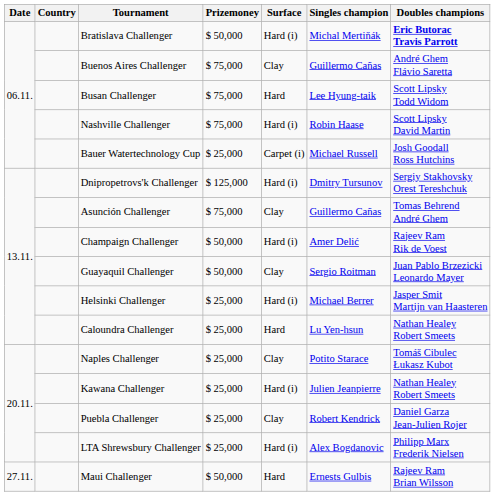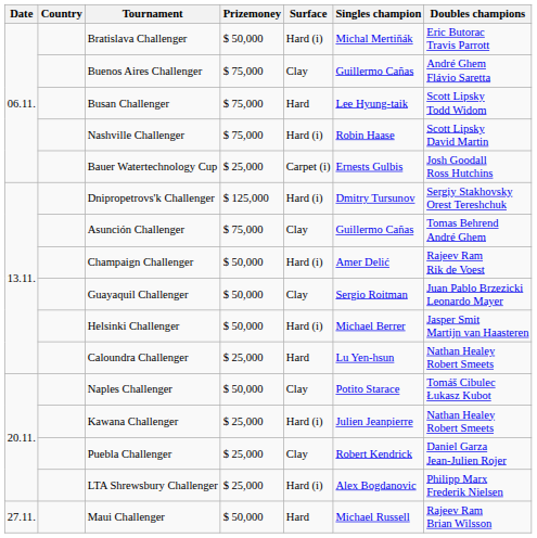 <table class="sortable wikitable" style=font-size:97%>
 <tr>
 <th>Date</th>
 <th>Country</th>
 <th>Tournament</th>
 <th>Prizemoney</th>
 <th>Surface</th>
 <th>Singles champion</th>
 <th>Doubles champions</th>
 </tr>
 <tr>
 <td rowspan="5">06.11.</td>
 <td></td>
 <td>Bratislava Challenger</td>
 <td>$ 50,000</td>
 <td>Hard (i)</td>
 <td> <a href='#'>Michal Mertiňák</a></td>
-<td><strong> <a href='#'>Eric Butorac</a><br> <a href='#'>Travis Parrott</a></strong></td>
+<td> <a href='#'>Eric Butorac</a><br> <a href='#'>Travis Parrott</a></td>
 </tr>
 <tr>
 <td></td>
 <td>Buenos Aires Challenger</td>
 <td>$ 75,000</td>
 <td>Clay</td>
 <td> <a href='#'>Guillermo Cañas</a></td>
 <td> <a href='#'>André Ghem</a><br> <a href='#'>Flávio Saretta</a></td>
 </tr>
 <tr>
 <td></td>
 <td>Busan Challenger</td>
 <td>$ 75,000</td>
 <td>Hard</td>
 <td> <a href='#'>Lee Hyung-taik</a></td>
 <td> <a href='#'>Scott Lipsky</a><br> <a href='#'>Todd Widom</a></td>
 </tr>
 <tr>
 <td></td>
 <td>Nashville Challenger</td>
 <td>$ 75,000</td>
 <td>Hard (i)</td>
 <td> <a href='#'>Robin Haase</a></td>
 <td> <a href='#'>Scott Lipsky</a><br> <a href='#'>David Martin</a></td>
 </tr>
 <tr>
 <td></td>
 <td>Bauer Watertechnology Cup</td>
 <td>$ 25,000</td>
 <td>Carpet (i)</td>
-<td> <a href='#'>Michael Russell</a></td>
+<td> <a href='#'>Ernests Gulbis</a></td>
 <td> <a href='#'>Josh Goodall</a><br> <a href='#'>Ross Hutchins</a></td>
 </tr>
 <tr>
 <td rowspan="6">13.11.</td>
 <td></td>
 <td>Dnipropetrovs'k Challenger</td>
 <td>$ 125,000</td>
 <td>Hard (i)</td>
 <td> <a href='#'>Dmitry Tursunov</a></td>
 <td> <a href='#'>Sergiy Stakhovsky</a><br> <a href='#'>Orest Tereshchuk</a></td>
 </tr>
 <tr>
 <td></td>
 <td>Asunción Challenger</td>
 <td>$ 75,000</td>
 <td>Clay</td>
 <td> <a href='#'>Guillermo Cañas</a></td>
 <td> <a href='#'>Tomas Behrend</a><br> <a href='#'>André Ghem</a></td>
 </tr>
 <tr>
 <td></td>
 <td>Champaign Challenger</td>
 <td>$ 50,000</td>
 <td>Hard (i)</td>
 <td> <a href='#'>Amer Delić</a></td>
 <td> <a href='#'>Rajeev Ram</a><br>  <a href='#'>Rik de Voest</a></td>
 </tr>
 <tr>
 <td></td>
 <td>Guayaquil Challenger</td>
 <td>$ 50,000</td>
 <td>Clay</td>
 <td> <a href='#'>Sergio Roitman</a></td>
 <td> <a href='#'>Juan Pablo Brzezicki</a><br>  <a href='#'>Leonardo Mayer</a></td>
 </tr>
 <tr>
 <td></td>
 <td>Helsinki Challenger</td>
-<td>$ 25,000</td>
+<td>$ 50,000</td>
 <td>Hard (i)</td>
 <td> <a href='#'>Michael Berrer</a></td>
 <td> <a href='#'>Jasper Smit</a> <br>  <a href='#'>Martijn van Haasteren</a></td>
 </tr>
 <tr>
 <td></td>
 <td>Caloundra Challenger</td>
 <td>$ 25,000</td>
 <td>Hard</td>
 <td> <a href='#'>Lu Yen-hsun</a></td>
 <td> <a href='#'>Nathan Healey</a> <br>  <a href='#'>Robert Smeets</a></td>
 </tr>
 <tr>
 <td rowspan="4">20.11.</td>
 <td></td>
 <td>Naples Challenger</td>
-<td>$ 25,000</td>
+<td>$ 50,000</td>
 <td>Clay</td>
 <td> <a href='#'>Potito Starace</a></td>
 <td> <a href='#'>Tomáš Cibulec</a> <br>  <a href='#'>Łukasz Kubot</a></td>
 </tr>
 <tr>
 <td></td>
 <td>Kawana Challenger</td>
 <td>$ 25,000</td>
 <td>Hard (i)</td>
 <td> <a href='#'>Julien Jeanpierre</a></td>
 <td> <a href='#'>Nathan Healey</a><br> <a href='#'>Robert Smeets</a></td>
 </tr>
 <tr>
 <td></td>
 <td>Puebla Challenger</td>
 <td>$ 25,000</td>
 <td>Clay</td>
 <td> <a href='#'>Robert Kendrick</a></td>
 <td> <a href='#'>Daniel Garza</a><br> <a href='#'>Jean-Julien Rojer</a></td>
 </tr>
 <tr>
 <td></td>
 <td>LTA Shrewsbury Challenger</td>
 <td>$ 25,000</td>
 <td>Hard (i)</td>
 <td> <a href='#'>Alex Bogdanovic</a></td>
 <td> <a href='#'>Philipp Marx</a><br> <a href='#'>Frederik Nielsen</a></td>
 </tr>
 <tr>
 <td>27.11.</td>
 <td></td>
 <td>Maui Challenger</td>
 <td>$ 50,000</td>
 <td>Hard</td>
-<td> <a href='#'>Ernests Gulbis</a></td>
+<td> <a href='#'>Michael Russell</a></td>
 <td> <a href='#'>Rajeev Ram</a> <br>  <a href='#'>Brian Wilsson</a></td>
 </tr>
 </table>
